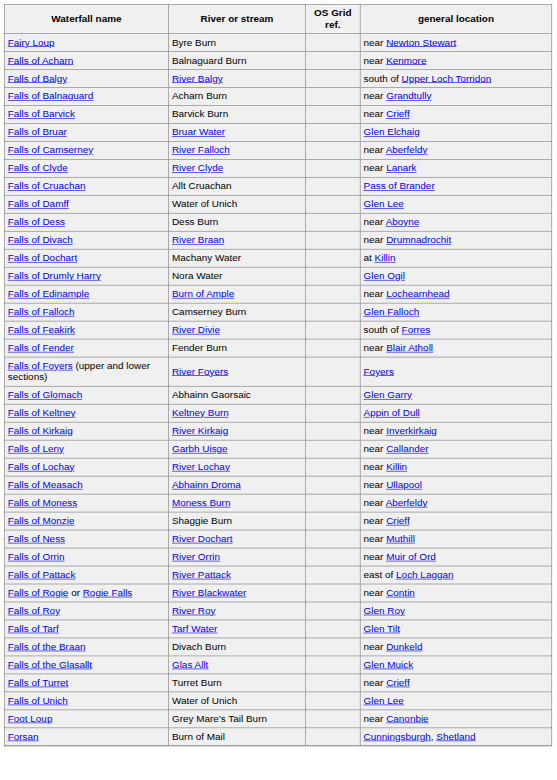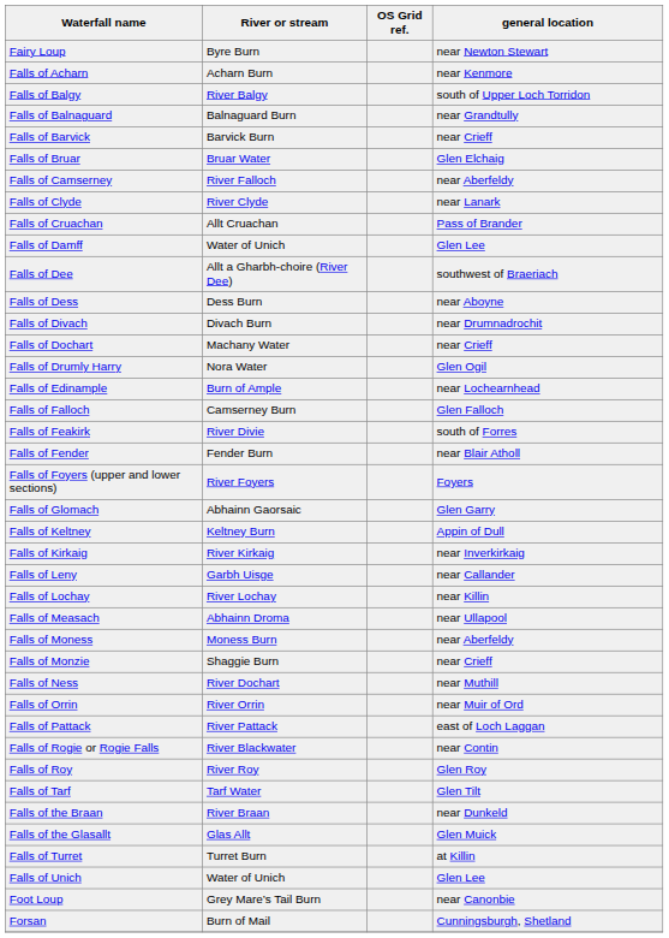 <table border=1 cellspacing=0 cellpadding=5 style="border-collapse: collapse; background:#f0f0f0;">
 <tr>
 <th width=30%>Waterfall name</th>
 <th width=25%>River or stream</th>
 <th width=10%>OS Grid ref.</th>
 <th width=35%>general location</th>
 </tr>
 <tr>
 <td><a href='#'>Fairy Loup</a></td>
 <td>Byre Burn</td>
 <td></td>
 <td>near <a href='#'>Newton Stewart</a></td>
 </tr>
 <tr>
 <td><a href='#'>Falls of Acharn</a></td>
-<td>Balnaguard Burn</td>
+<td>Acharn Burn</td>
 <td></td>
 <td>near <a href='#'>Kenmore</a></td>
 </tr>
 <tr>
 <td><a href='#'>Falls of Balgy</a></td>
 <td><a href='#'>River Balgy</a></td>
 <td></td>
 <td>south of <a href='#'>Upper Loch Torridon</a></td>
 </tr>
 <tr>
 <td><a href='#'>Falls of Balnaguard</a></td>
-<td>Acharn Burn</td>
+<td>Balnaguard Burn</td>
 <td></td>
 <td>near <a href='#'>Grandtully</a></td>
 </tr>
 <tr>
 <td><a href='#'>Falls of Barvick</a></td>
 <td>Barvick Burn</td>
 <td></td>
 <td>near <a href='#'>Crieff</a></td>
 </tr>
 <tr>
 <td><a href='#'>Falls of Bruar</a></td>
 <td><a href='#'>Bruar Water</a></td>
 <td></td>
 <td><a href='#'>Glen Elchaig</a></td>
 </tr>
 <tr>
 <td><a href='#'>Falls of Camserney</a></td>
 <td><a href='#'>River Falloch</a></td>
 <td></td>
 <td>near <a href='#'>Aberfeldy</a></td>
 </tr>
 <tr>
 <td><a href='#'>Falls of Clyde</a></td>
 <td><a href='#'>River Clyde</a></td>
 <td></td>
 <td>near <a href='#'>Lanark</a></td>
 </tr>
 <tr>
 <td><a href='#'>Falls of Cruachan</a></td>
 <td>Allt Cruachan</td>
 <td></td>
 <td><a href='#'>Pass of Brander</a></td>
 </tr>
 <tr>
 <td><a href='#'>Falls of Damff</a></td>
 <td>Water of Unich</td>
 <td></td>
 <td><a href='#'>Glen Lee</a></td>
 </tr>
 <tr>
+<td><a href='#'>Falls of Dee</a></td>
+<td>Allt a Gharbh-choire (<a href='#'>River Dee</a>)</td>
+<td></td>
+<td>southwest of <a href='#'>Braeriach</a></td>
+</tr>
+<tr>
 <td><a href='#'>Falls of Dess</a></td>
 <td>Dess Burn</td>
 <td></td>
 <td>near <a href='#'>Aboyne</a></td>
 </tr>
 <tr>
 <td><a href='#'>Falls of Divach</a></td>
-<td><a href='#'>River Braan</a></td>
+<td>Divach Burn</td>
 <td></td>
 <td>near <a href='#'>Drumnadrochit</a></td>
 </tr>
 <tr>
 <td><a href='#'>Falls of Dochart</a></td>
 <td>Machany Water</td>
 <td></td>
-<td>at <a href='#'>Killin</a></td>
+<td>near <a href='#'>Crieff</a></td>
 </tr>
 <tr>
 <td><a href='#'>Falls of Drumly Harry</a></td>
 <td>Nora Water</td>
 <td></td>
 <td><a href='#'>Glen Ogil</a></td>
 </tr>
 <tr>
 <td><a href='#'>Falls of Edinample</a></td>
 <td><a href='#'>Burn of Ample</a></td>
 <td></td>
 <td>near <a href='#'>Lochearnhead</a></td>
 </tr>
 <tr>
 <td><a href='#'>Falls of Falloch</a></td>
 <td>Camserney Burn</td>
 <td></td>
 <td><a href='#'>Glen Falloch</a></td>
 </tr>
 <tr>
 <td><a href='#'>Falls of Feakirk</a></td>
 <td><a href='#'>River Divie</a></td>
 <td></td>
 <td>south of <a href='#'>Forres</a></td>
 </tr>
 <tr>
 <td><a href='#'>Falls of Fender</a></td>
 <td>Fender Burn</td>
 <td></td>
 <td>near <a href='#'>Blair Atholl</a></td>
 </tr>
 <tr>
 <td><a href='#'>Falls of Foyers</a> (upper and lower sections)</td>
 <td><a href='#'>River Foyers</a></td>
 <td></td>
 <td><a href='#'>Foyers</a></td>
 </tr>
 <tr>
 <td><a href='#'>Falls of Glomach</a></td>
 <td>Abhainn Gaorsaic</td>
 <td></td>
 <td><a href='#'>Glen Garry</a></td>
 </tr>
 <tr>
 <td><a href='#'>Falls of Keltney</a></td>
 <td><a href='#'>Keltney Burn</a></td>
 <td></td>
 <td><a href='#'>Appin of Dull</a></td>
 </tr>
 <tr>
 <td><a href='#'>Falls of Kirkaig</a></td>
 <td><a href='#'>River Kirkaig</a></td>
 <td></td>
 <td>near <a href='#'>Inverkirkaig</a></td>
 </tr>
 <tr>
 <td><a href='#'>Falls of Leny</a></td>
 <td><a href='#'>Garbh Uisge</a></td>
 <td></td>
 <td>near <a href='#'>Callander</a></td>
 </tr>
 <tr>
 <td><a href='#'>Falls of Lochay</a></td>
 <td><a href='#'>River Lochay</a></td>
 <td></td>
 <td>near <a href='#'>Killin</a></td>
 </tr>
 <tr>
 <td><a href='#'>Falls of Measach</a></td>
 <td><a href='#'>Abhainn Droma</a></td>
 <td></td>
 <td>near <a href='#'>Ullapool</a></td>
 </tr>
 <tr>
 <td><a href='#'>Falls of Moness</a></td>
 <td><a href='#'>Moness Burn</a></td>
 <td></td>
 <td>near <a href='#'>Aberfeldy</a></td>
 </tr>
 <tr>
 <td><a href='#'>Falls of Monzie</a></td>
 <td>Shaggie Burn</td>
 <td></td>
 <td>near <a href='#'>Crieff</a></td>
 </tr>
 <tr>
 <td><a href='#'>Falls of Ness</a></td>
 <td><a href='#'>River Dochart</a></td>
 <td></td>
 <td>near <a href='#'>Muthill</a></td>
 </tr>
 <tr>
 <td><a href='#'>Falls of Orrin</a></td>
 <td><a href='#'>River Orrin</a></td>
 <td></td>
 <td>near <a href='#'>Muir of Ord</a></td>
 </tr>
 <tr>
 <td><a href='#'>Falls of Pattack</a></td>
 <td><a href='#'>River Pattack</a></td>
 <td></td>
 <td>east of <a href='#'>Loch Laggan</a></td>
 </tr>
 <tr>
 <td><a href='#'>Falls of Rogie</a> or <a href='#'>Rogie Falls</a></td>
 <td><a href='#'>River Blackwater</a></td>
 <td></td>
 <td>near <a href='#'>Contin</a></td>
 </tr>
 <tr>
 <td><a href='#'>Falls of Roy</a></td>
 <td><a href='#'>River Roy</a></td>
 <td></td>
 <td><a href='#'>Glen Roy</a></td>
 </tr>
 <tr>
 <td><a href='#'>Falls of Tarf</a></td>
 <td><a href='#'>Tarf Water</a></td>
 <td></td>
 <td><a href='#'>Glen Tilt</a></td>
 </tr>
 <tr>
 <td><a href='#'>Falls of the Braan</a></td>
-<td>Divach Burn</td>
+<td><a href='#'>River Braan</a></td>
 <td></td>
 <td>near <a href='#'>Dunkeld</a></td>
 </tr>
 <tr>
 <td><a href='#'>Falls of the Glasallt</a></td>
 <td><a href='#'>Glas Allt</a></td>
 <td></td>
 <td><a href='#'>Glen Muick</a></td>
 </tr>
 <tr>
 <td><a href='#'>Falls of Turret</a></td>
 <td>Turret Burn</td>
 <td></td>
-<td>near <a href='#'>Crieff</a></td>
+<td>at <a href='#'>Killin</a></td>
 </tr>
 <tr>
 <td><a href='#'>Falls of Unich</a></td>
 <td>Water of Unich</td>
 <td></td>
 <td><a href='#'>Glen Lee</a></td>
 </tr>
 <tr>
 <td><a href='#'>Foot Loup</a></td>
 <td>Grey Mare’s Tail Burn</td>
 <td></td>
 <td>near <a href='#'>Canonbie</a></td>
 </tr>
 <tr>
 <td><a href='#'>Forsan</a></td>
 <td>Burn of Mail</td>
 <td></td>
 <td><a href='#'>Cunningsburgh</a>, <a href='#'>Shetland</a></td>
 </tr>
 <tr>
 </tr>
 </table>
